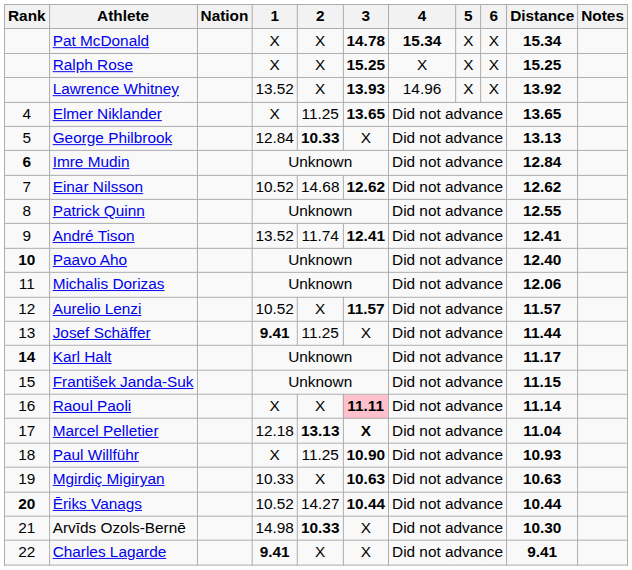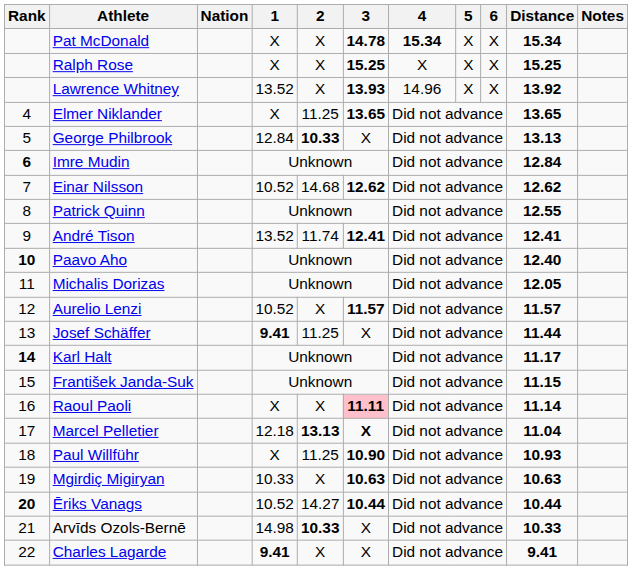 <table class="wikitable sortable" style="text-align:center;">
 <tr>
 <th>Rank</th>
 <th>Athlete</th>
 <th>Nation</th>
 <th>1</th>
 <th>2</th>
 <th>3</th>
 <th>4</th>
 <th>5</th>
 <th>6</th>
 <th>Distance</th>
 <th>Notes</th>
 </tr>
 <tr>
 <td></td>
 <td align=left><a href='#'>Pat McDonald</a></td>
 <td align=left></td>
 <td data-sort-value=1.00>X</td>
 <td data-sort-value=1.00>X</td>
 <td><strong>14.78</strong></td>
 <td><strong>15.34</strong> </td>
 <td data-sort-value=1.00>X</td>
 <td data-sort-value=1.00>X</td>
 <td><strong>15.34</strong></td>
 <td></td>
 </tr>
 <tr>
 <td></td>
 <td align=left><a href='#'>Ralph Rose</a></td>
 <td align=left></td>
 <td data-sort-value=1.00>X</td>
 <td data-sort-value=1.00>X</td>
 <td><strong>15.25</strong> </td>
 <td data-sort-value=1.00>X</td>
 <td data-sort-value=1.00>X</td>
 <td data-sort-value=1.00>X</td>
 <td><strong>15.25</strong></td>
 <td></td>
 </tr>
 <tr>
 <td></td>
 <td align=left><a href='#'>Lawrence Whitney</a></td>
 <td align=left></td>
 <td>13.52</td>
 <td data-sort-value=1.00>X</td>
 <td><strong>13.93</strong></td>
 <td>14.96</td>
 <td data-sort-value=1.00>X</td>
 <td data-sort-value=1.00>X</td>
 <td><strong>13.92</strong></td>
 <td></td>
 </tr>
 <tr>
 <td>4</td>
 <td align=left><a href='#'>Elmer Niklander</a></td>
 <td align=left></td>
 <td data-sort-value=1.00>X</td>
 <td>11.25</td>
 <td><strong>13.65</strong></td>
 <td colspan=3 data-sort-value=0.00>Did not advance</td>
 <td><strong>13.65</strong></td>
 <td></td>
 </tr>
 <tr>
 <td>5</td>
 <td align=left><a href='#'>George Philbrook</a></td>
 <td align=left></td>
 <td>12.84</td>
 <td><strong>10.33</strong></td>
 <td data-sort-value=1.00>X</td>
 <td colspan=3 data-sort-value=0.00>Did not advance</td>
 <td><strong>13.13</strong></td>
 <td></td>
 </tr>
 <tr>
 <td><strong>6</strong></td>
 <td align=left><a href='#'>Imre Mudin</a></td>
 <td align=left></td>
 <td colspan=3 data-sort-value=12.81>Unknown</td>
 <td colspan=3 data-sort-value=0.00>Did not advance</td>
 <td><strong>12.84</strong></td>
 <td></td>
 </tr>
 <tr>
 <td>7</td>
 <td align=left><a href='#'>Einar Nilsson</a></td>
 <td align=left></td>
 <td>10.52</td>
 <td>14.68</td>
 <td><strong>12.62</strong></td>
 <td colspan=3 data-sort-value=0.00>Did not advance</td>
 <td><strong>12.62</strong></td>
 <td></td>
 </tr>
 <tr>
 <td>8</td>
 <td align=left><a href='#'>Patrick Quinn</a></td>
 <td align=left></td>
 <td colspan=3 data-sort-value=12.53>Unknown</td>
 <td colspan=3 data-sort-value=0.00>Did not advance</td>
 <td><strong>12.55</strong></td>
 <td></td>
 </tr>
 <tr>
 <td>9</td>
 <td align=left><a href='#'>André Tison</a></td>
 <td align=left></td>
 <td>13.52</td>
 <td>11.74</td>
 <td><strong>12.41</strong></td>
 <td colspan=3 data-sort-value=0.00>Did not advance</td>
 <td><strong>12.41</strong></td>
 <td></td>
 </tr>
 <tr>
 <td><strong>10</strong></td>
 <td align=left><a href='#'>Paavo Aho</a></td>
 <td align=left></td>
 <td colspan=3 data-sort-value=12.40>Unknown</td>
 <td colspan=3 data-sort-value=0.00>Did not advance</td>
 <td><strong>12.40</strong></td>
 <td></td>
 </tr>
 <tr>
 <td>11</td>
 <td align=left><a href='#'>Michalis Dorizas</a></td>
 <td align=left></td>
 <td colspan=3 data-sort-value=12.05>Unknown</td>
 <td colspan=3 data-sort-value=0.00>Did not advance</td>
-<td><strong>12.06</strong></td>
+<td><strong>12.05</strong></td>
 <td></td>
 </tr>
 <tr>
 <td>12</td>
 <td align=left><a href='#'>Aurelio Lenzi</a></td>
 <td align=left></td>
 <td>10.52</td>
 <td data-sort-value=1.00>X</td>
 <td><strong>11.57</strong></td>
 <td colspan=3 data-sort-value=0.00>Did not advance</td>
 <td><strong>11.57</strong></td>
 <td></td>
 </tr>
 <tr>
 <td>13</td>
 <td align=left><a href='#'>Josef Schäffer</a></td>
 <td align=left></td>
 <td><strong>9.41</strong></td>
 <td>11.25</td>
 <td data-sort-value=1.00>X</td>
 <td colspan=3 data-sort-value=0.00>Did not advance</td>
 <td><strong>11.44</strong></td>
 <td></td>
 </tr>
 <tr>
 <td><strong>14</strong></td>
 <td align=left><a href='#'>Karl Halt</a></td>
 <td align=left></td>
 <td colspan=3 data-sort-value=11.16>Unknown</td>
 <td colspan=3 data-sort-value=0.00>Did not advance</td>
 <td><strong>11.17</strong></td>
 <td></td>
 </tr>
 <tr>
 <td>15</td>
 <td align=left><a href='#'>František Janda-Suk</a></td>
 <td align=left></td>
 <td colspan=3 data-sort-value=11.15>Unknown</td>
 <td colspan=3 data-sort-value=0.00>Did not advance</td>
 <td><strong>11.15</strong></td>
 <td></td>
 </tr>
 <tr>
 <td>16</td>
 <td align=left><a href='#'>Raoul Paoli</a></td>
 <td align=left></td>
 <td data-sort-value=1.00>X</td>
 <td data-sort-value=1.00>X</td>
 <td style="background: pink;"><strong>11.11</strong></td>
 <td colspan=3 data-sort-value=0.00>Did not advance</td>
 <td><strong>11.14</strong></td>
 <td></td>
 </tr>
 <tr>
 <td>17</td>
 <td align=left><a href='#'>Marcel Pelletier</a></td>
 <td align=left></td>
 <td>12.18</td>
 <td><strong>13.13</strong></td>
 <td data-sort-value=1.00><strong>X</strong></td>
 <td colspan=3 data-sort-value=0.00>Did not advance</td>
 <td><strong>11.04</strong></td>
 <td></td>
 </tr>
 <tr>
 <td>18</td>
 <td align=left><a href='#'>Paul Willführ</a></td>
 <td align=left></td>
 <td data-sort-value=1.00>X</td>
 <td>11.25</td>
 <td><strong>10.90</strong></td>
 <td colspan=3 data-sort-value=0.00>Did not advance</td>
 <td><strong>10.93</strong></td>
 <td></td>
 </tr>
 <tr>
 <td>19</td>
 <td align=left><a href='#'>Mgirdiç Migiryan</a></td>
 <td align=left></td>
 <td>10.33</td>
 <td data-sort-value=1.00>X</td>
 <td><strong>10.63</strong></td>
 <td colspan=3 data-sort-value=0.00>Did not advance</td>
 <td><strong>10.63</strong></td>
 <td></td>
 </tr>
 <tr>
 <td><strong>20</strong></td>
 <td align=left><a href='#'>Ēriks Vanags</a></td>
 <td align=left></td>
 <td>10.52</td>
 <td>14.27</td>
 <td><strong>10.44</strong></td>
 <td colspan=3 data-sort-value=0.00>Did not advance</td>
 <td><strong>10.44</strong></td>
 <td></td>
 </tr>
 <tr>
 <td>21</td>
 <td align=left>Arvīds Ozols-Bernē</td>
 <td align=left></td>
 <td>14.98 </td>
 <td><strong>10.33</strong></td>
 <td data-sort-value=1.00>X</td>
 <td colspan=3 data-sort-value=0.00>Did not advance</td>
-<td><strong>10.30</strong></td>
+<td><strong>10.33</strong></td>
 <td></td>
 </tr>
 <tr>
 <td>22</td>
 <td align=left><a href='#'>Charles Lagarde</a></td>
 <td align=left></td>
 <td><strong>9.41</strong></td>
 <td data-sort-value=1.00>X</td>
 <td data-sort-value=1.00>X</td>
 <td colspan=3 data-sort-value=0.00>Did not advance</td>
 <td><strong>9.41</strong></td>
 <td></td>
 </tr>
 </table>
